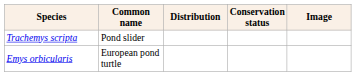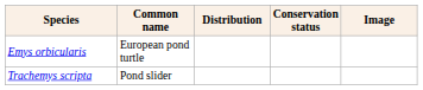 <table class="wikitable" style="background:#fff;" class="sortable wikitable">
 <tr>
 <th style="background:Linen; color:Black; width:150px;" px>Species</th>
 <th style="background:Linen; color:Black; width:100px;" px>Common name</th>
 <th style="background:Linen; color:Black; width:100px;" px>Distribution</th>
 <th style="background:Linen; color:Black; width:90px;" px>Conservation status</th>
 <th style="background:Linen; color:Black; width:100px;" px>Image</th>
 </tr>
 <tr>
+<td><em><a href='#'>Emys orbicularis</a></em></td>
+<td>European pond turtle</td>
+<td></td>
+<td></td>
+<td></td>
+</tr>
+<tr>
 <td><em><a href='#'>Trachemys scripta</a></em></td>
 <td>Pond slider</td>
 <td></td>
 <td></td>
 <td></td>
 </tr>
-<tr>
-<td><em><a href='#'>Emys orbicularis</a></em></td>
-<td>European pond turtle</td>
-<td></td>
-<td></td>
-<td></td>
-</tr>
 </table>
